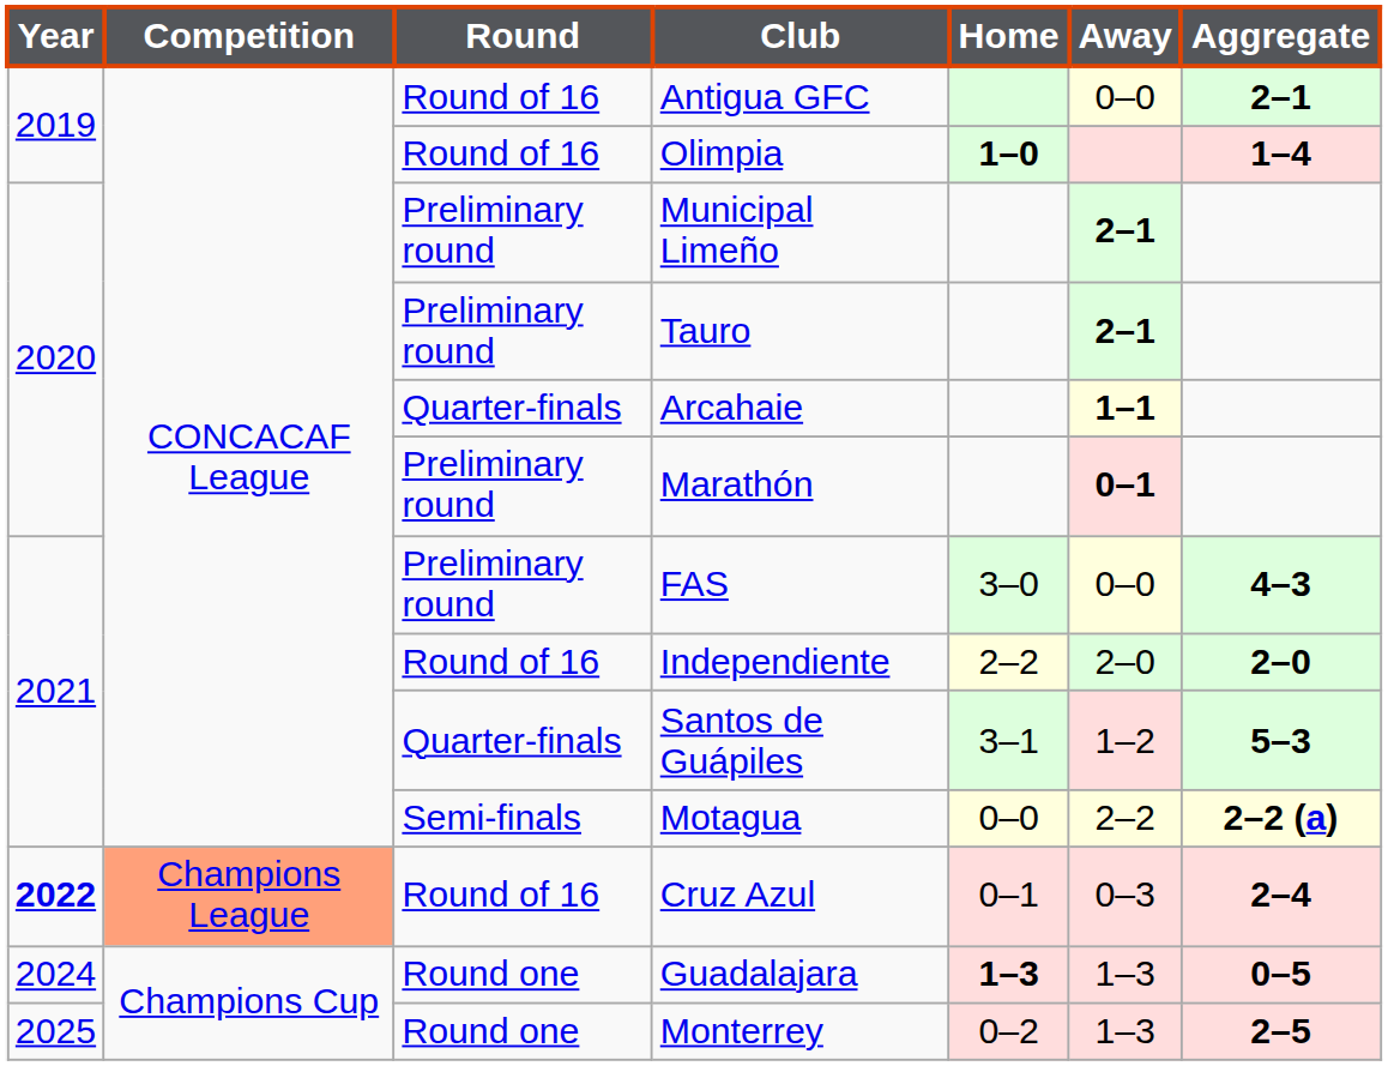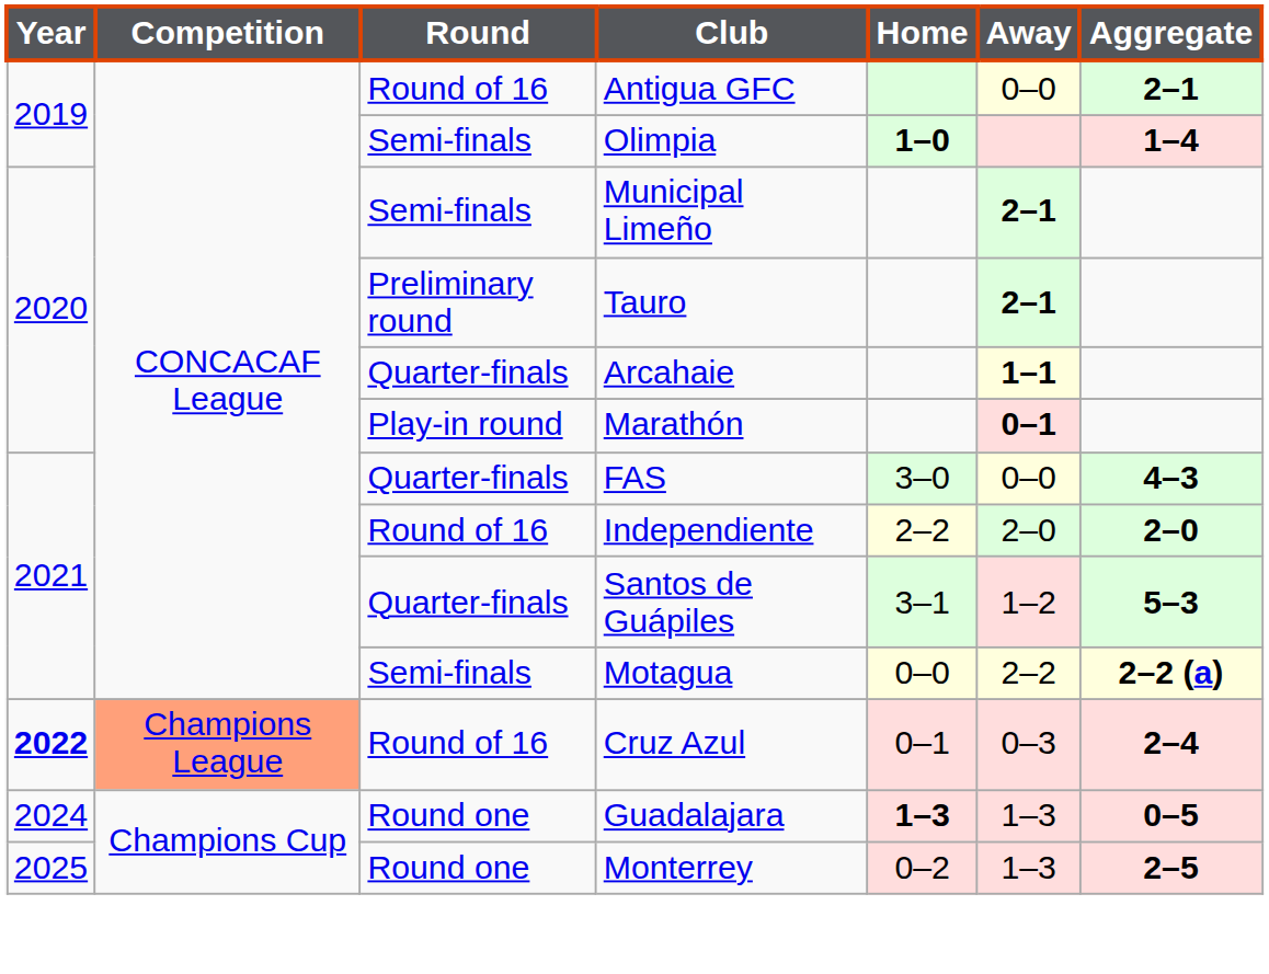 <table class="wikitable" style="text-align:center">
 <tr>
 <th style="background:#54565A; color:#fff; border:2px solid #E04403;">Year</th>
 <th style="background:#54565A; color:#fff; border:2px solid #E04403;">Competition</th>
 <th style="background:#54565A; color:#fff; border:2px solid #E04403;">Round</th>
 <th style="background:#54565A; color:#fff; border:2px solid #E04403;">Club</th>
 <th style="background:#54565A; color:#fff; border:2px solid #E04403;">Home</th>
 <th style="background:#54565A; color:#fff; border:2px solid #E04403;">Away</th>
 <th style="background:#54565A; color:#fff; border:2px solid #E04403;">Aggregate</th>
 </tr>
 <tr>
 <td style="text-align:left;" rowspan="2"><a href='#'>2019</a></td>
 <td rowspan="10"><a href='#'>CONCACAF<br>League</a></td>
 <td style="text-align:left;"><a href='#'>Round of 16</a></td>
 <td style="text-align:left;"> <a href='#'>Antigua GFC</a></td>
 <td style="background:#dfd;"></td>
 <td style="background:#ffd;">0–0</td>
 <td style="background:#dfd;"><strong>2–1</strong></td>
 </tr>
 <tr>
-<td style="text-align:left;"><a href='#'>Round of 16</a></td>
+<td style="text-align:left;"><a href='#'>Semi-finals</a></td>
 <td style="text-align:left;"> <a href='#'>Olimpia</a></td>
 <td style="background:#dfd;"><strong>1–0</strong></td>
 <td style="background:#fdd;"></td>
 <td style="background:#fdd;"><strong>1–4</strong></td>
 </tr>
 <tr>
 <td style="text-align:left;" rowspan="4"><a href='#'>2020</a></td>
-<td style="text-align:left;"><a href='#'>Preliminary round</a></td>
+<td style="text-align:left;"><a href='#'>Semi-finals</a></td>
 <td style="text-align:left;"> <a href='#'>Municipal Limeño</a></td>
 <td></td>
 <td style="background:#dfd;"><strong>2–1</strong></td>
 <td></td>
 </tr>
 <tr>
 <td style="text-align:left;"><a href='#'>Preliminary round</a></td>
 <td style="text-align:left;"> <a href='#'>Tauro</a></td>
 <td></td>
 <td style="background:#dfd;"><strong>2–1</strong></td>
 <td></td>
 </tr>
 <tr>
 <td style="text-align:left;"><a href='#'>Quarter-finals</a></td>
 <td style="text-align:left;"> <a href='#'>Arcahaie</a></td>
 <td></td>
 <td style="background:#ffd;"><strong>1–1 </strong></td>
 <td></td>
 </tr>
 <tr>
-<td style="text-align:left;"><a href='#'>Preliminary round</a></td>
+<td style="text-align:left;"><a href='#'>Play-in round</a></td>
 <td style="text-align:left;"> <a href='#'>Marathón</a></td>
 <td></td>
 <td style="background:#fdd;"><strong>0–1</strong></td>
 <td></td>
 </tr>
 <tr>
 <td style="text-align:left;" rowspan="4"><a href='#'>2021</a></td>
-<td style="text-align:left;"><a href='#'>Preliminary round</a></td>
+<td style="text-align:left;"><a href='#'>Quarter-finals</a></td>
 <td style="text-align:left;"> <a href='#'>FAS</a></td>
 <td style="background:#dfd;">3–0</td>
 <td style="background:#ffd;">0–0</td>
 <td style="background:#dfd;"><strong>4–3</strong></td>
 </tr>
 <tr>
 <td style="text-align:left;"><a href='#'>Round of 16</a></td>
 <td style="text-align:left;"> <a href='#'>Independiente</a></td>
 <td style="background:#ffd;">2–2</td>
 <td style="background:#dfd;">2–0</td>
 <td style="background:#dfd;"><strong>2–0</strong></td>
 </tr>
 <tr>
 <td style="text-align:left;"><a href='#'>Quarter-finals</a></td>
 <td style="text-align:left;"> <a href='#'>Santos de Guápiles</a></td>
 <td style="background:#dfd;">3–1</td>
 <td style="background:#fdd;">1–2</td>
 <td style="background:#dfd;"><strong>5–3</strong></td>
 </tr>
 <tr>
 <td style="text-align:left;"><a href='#'>Semi-finals</a></td>
 <td style="text-align:left;"> <a href='#'>Motagua</a></td>
 <td style="background:#ffd;">0–0</td>
 <td style="background:#ffd;">2–2</td>
 <td style="background:#ffd;"><strong>2–2 (<a href='#'>a</a>)</strong></td>
 </tr>
 <tr>
 <td style="text-align:left;"><strong><a href='#'>2022</a></strong></td>
 <td style="background: lightsalmon;"><a href='#'>Champions League</a></td>
 <td style="text-align:left;"><a href='#'>Round of 16</a></td>
 <td style="text-align:left;"> <a href='#'>Cruz Azul</a></td>
 <td style="background:#fdd;">0–1</td>
 <td style="background:#fdd;">0–3</td>
 <td style="background:#fdd;"><strong>2–4</strong></td>
 </tr>
 <tr>
 <td style="text-align:left;"><a href='#'>2024</a></td>
 <td rowspan="2"><a href='#'>Champions Cup</a></td>
 <td style="text-align:left;"><a href='#'>Round one</a></td>
 <td style="text-align:left;"> <a href='#'>Guadalajara</a></td>
 <td style="background:#fdd;"><strong>1–3</strong></td>
 <td style="background:#fdd;">1–3</td>
 <td style="background:#fdd;"><strong>0–5</strong></td>
 </tr>
 <tr>
 <td style="text-align:left;"><a href='#'>2025</a></td>
 <td style="text-align:left;"><a href='#'>Round one</a></td>
 <td style="text-align:left;"> <a href='#'>Monterrey</a></td>
 <td style="background:#fdd;">0–2</td>
 <td style="background:#fdd;">1–3</td>
 <td style="background:#fdd;"><strong>2–5</strong></td>
 </tr>
 </table>
